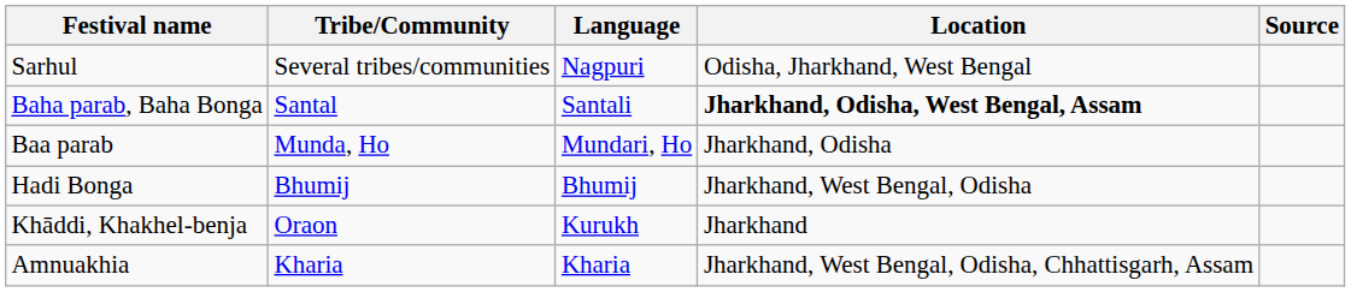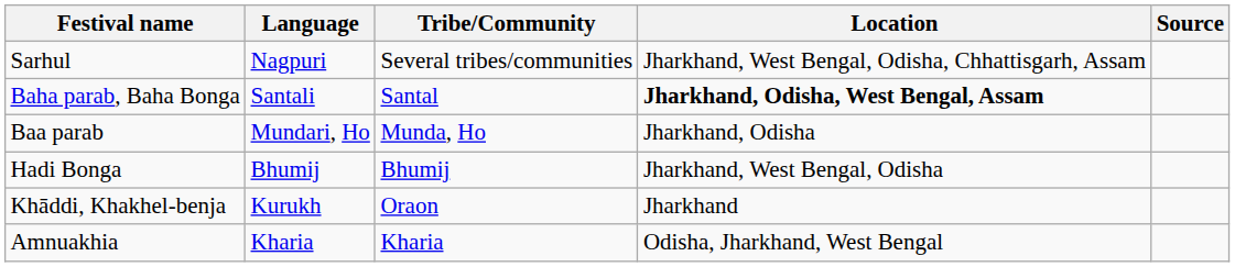 <table class="wikitable plainrowheaders sortable">
 <tr>
 <th>Festival name</th>
+<th>Language</th>
 <th>Tribe/Community</th>
-<th>Language</th>
 <th>Location</th>
 <th>Source</th>
 </tr>
 <tr>
 <td>Sarhul</td>
+<td><a href='#'>Nagpuri</a></td>
 <td>Several tribes/communities</td>
-<td><a href='#'>Nagpuri</a></td>
-<td>Odisha, Jharkhand, West Bengal</td>
+<td>Jharkhand, West Bengal, Odisha, Chhattisgarh, Assam</td>
 <td></td>
 </tr>
 <tr>
 <td><a href='#'>Baha parab</a>, Baha Bonga</td>
+<td><a href='#'>Santali</a></td>
 <td><a href='#'>Santal</a></td>
-<td><a href='#'>Santali</a></td>
 <td><strong>Jharkhand, Odisha, West Bengal, Assam</strong></td>
 <td></td>
 </tr>
 <tr>
 <td>Baa parab</td>
+<td><a href='#'>Mundari</a>, <a href='#'>Ho</a></td>
 <td><a href='#'>Munda</a>, <a href='#'>Ho</a></td>
-<td><a href='#'>Mundari</a>, <a href='#'>Ho</a></td>
 <td>Jharkhand, Odisha</td>
 <td></td>
 </tr>
 <tr>
 <td>Hadi Bonga</td>
 <td><a href='#'>Bhumij</a></td>
 <td><a href='#'>Bhumij</a></td>
 <td>Jharkhand, West Bengal, Odisha</td>
 <td></td>
 </tr>
 <tr>
 <td>Khāddi, Khakhel-benja</td>
+<td><a href='#'>Kurukh</a></td>
 <td><a href='#'>Oraon</a></td>
-<td><a href='#'>Kurukh</a></td>
 <td>Jharkhand</td>
 <td></td>
 </tr>
 <tr>
 <td>Amnuakhia</td>
 <td><a href='#'>Kharia</a></td>
 <td><a href='#'>Kharia</a></td>
-<td>Jharkhand, West Bengal, Odisha, Chhattisgarh, Assam</td>
+<td>Odisha, Jharkhand, West Bengal</td>
 <td></td>
 </tr>
 </table>
